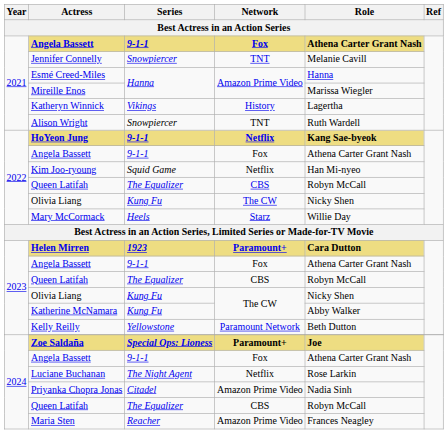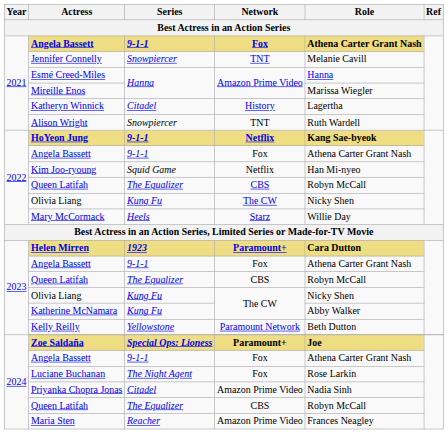 <table class="wikitable">
 <tr>
 <th>Year</th>
 <th>Actress</th>
 <th>Series</th>
 <th>Network</th>
 <th>Role</th>
 <th>Ref</th>
 </tr>
 <tr>
 <th colspan="6">Best Actress in an Action Series</th>
 </tr>
 <tr>
 <td rowspan="6"><a href='#'>2021</a></td>
 <td style="background:#EEDD82;"><strong><a href='#'>Angela Bassett</a></strong></td>
 <td style="background:#EEDD82;"><strong><em><a href='#'>9-1-1</a></em></strong></td>
 <td style="background:#EEDD82; text-align:center"><strong><a href='#'>Fox</a></strong></td>
 <td style="background:#EEDD82;"><strong>Athena Carter Grant Nash</strong></td>
 <td rowspan="6"></td>
 </tr>
 <tr>
 <td><a href='#'>Jennifer Connelly</a></td>
 <td><em><a href='#'>Snowpiercer</a></em></td>
 <td style="text-align:center"><a href='#'>TNT</a></td>
 <td>Melanie Cavill</td>
 </tr>
 <tr>
 <td><a href='#'>Esmé Creed-Miles</a></td>
 <td rowspan="2"><em><a href='#'>Hanna</a></em></td>
 <td rowspan="2" style="text-align:center"><a href='#'>Amazon Prime Video</a></td>
 <td><a href='#'>Hanna</a></td>
 </tr>
 <tr>
 <td><a href='#'>Mireille Enos</a></td>
 <td>Marissa Wiegler</td>
 </tr>
 <tr>
 <td><a href='#'>Katheryn Winnick</a></td>
-<td><em><a href='#'>Vikings</a></em></td>
+<td><em><a href='#'>Citadel</a></em></td>
 <td style="text-align:center"><a href='#'>History</a></td>
 <td>Lagertha</td>
 </tr>
 <tr>
 <td><a href='#'>Alison Wright</a></td>
 <td><em>Snowpiercer</em></td>
 <td style="text-align:center">TNT</td>
 <td>Ruth Wardell</td>
 </tr>
 <tr>
 <td rowspan="6"><a href='#'>2022</a></td>
 <td style="background:#EEDD82"><strong><a href='#'>HoYeon Jung</a></strong></td>
 <td style="background:#EEDD82;"><strong><em><a href='#'>9-1-1</a></em></strong></td>
 <td style="text-align:center; background:#EEDD82"><strong><a href='#'>Netflix</a></strong></td>
 <td style="background:#EEDD82"><strong>Kang Sae-byeok</strong></td>
 <td rowspan="6"></td>
 </tr>
 <tr>
 <td><a href='#'>Angela Bassett</a></td>
 <td><em><a href='#'>9-1-1</a></em></td>
 <td style="text-align:center">Fox</td>
 <td>Athena Carter Grant Nash</td>
 </tr>
 <tr>
 <td><a href='#'>Kim Joo-ryoung</a></td>
 <td><em>Squid Game</em></td>
 <td style="text-align:center">Netflix</td>
 <td>Han Mi-nyeo</td>
 </tr>
 <tr>
 <td><a href='#'>Queen Latifah</a></td>
 <td><em><a href='#'>The Equalizer</a></em></td>
 <td style="text-align:center"><a href='#'>CBS</a></td>
 <td>Robyn McCall</td>
 </tr>
 <tr>
 <td>Olivia Liang</td>
 <td><em><a href='#'>Kung Fu</a></em></td>
 <td style="text-align:center"><a href='#'>The CW</a></td>
 <td>Nicky Shen</td>
 </tr>
 <tr>
 <td><a href='#'>Mary McCormack</a></td>
 <td><em><a href='#'>Heels</a></em></td>
 <td style="text-align:center"><a href='#'>Starz</a></td>
 <td>Willie Day</td>
 </tr>
 <tr>
 <th colspan="6">Best Actress in an Action Series, Limited Series or Made-for-TV Movie</th>
 </tr>
 <tr>
 <td rowspan="6"><a href='#'>2023</a></td>
 <td style="background:#EEDD82"><strong><a href='#'>Helen Mirren</a></strong></td>
 <td style="background:#EEDD82"><strong><em><a href='#'>1923</a></em></strong></td>
 <td style="text-align:center; background:#EEDD82"><strong><a href='#'>Paramount+</a></strong></td>
 <td style="background:#EEDD82"><strong>Cara Dutton</strong></td>
 <td rowspan="6"></td>
 </tr>
 <tr>
 <td><a href='#'>Angela Bassett</a></td>
 <td><em><a href='#'>9-1-1</a></em></td>
 <td style="text-align:center">Fox</td>
 <td>Athena Carter Grant Nash</td>
 </tr>
 <tr>
 <td><a href='#'>Queen Latifah</a></td>
 <td><em><a href='#'>The Equalizer</a></em></td>
 <td style="text-align:center">CBS</td>
 <td>Robyn McCall</td>
 </tr>
 <tr>
 <td>Olivia Liang</td>
 <td><em><a href='#'>Kung Fu</a></em></td>
 <td rowspan="2" style="text-align:center">The CW</td>
 <td>Nicky Shen</td>
 </tr>
 <tr>
 <td><a href='#'>Katherine McNamara</a></td>
 <td><em><a href='#'>Kung Fu</a></em></td>
 <td>Abby Walker</td>
 </tr>
 <tr>
 <td><a href='#'>Kelly Reilly</a></td>
 <td><em><a href='#'>Yellowstone</a></em></td>
 <td style="text-align:center"><a href='#'>Paramount Network</a></td>
 <td>Beth Dutton</td>
 </tr>
 <tr>
 <td rowspan="7"><a href='#'>2024</a></td>
 </tr>
 <tr>
 <td style="background:#EEDD82;"><strong><a href='#'>Zoe Saldaña</a></strong></td>
 <td style="background:#EEDD82;"><strong><em><a href='#'>Special Ops: Lioness</a></em></strong></td>
 <td style="text-align:center; background:#EEDD82"><strong>Paramount+</strong></td>
 <td style="background:#EEDD82;"><strong>Joe</strong></td>
 <td rowspan="6"></td>
 </tr>
 <tr>
 <td><a href='#'>Angela Bassett</a></td>
 <td><em><a href='#'>9-1-1</a></em></td>
 <td style="text-align:center">Fox</td>
 <td>Athena Carter Grant Nash</td>
 </tr>
 <tr>
 <td><a href='#'>Luciane Buchanan</a></td>
 <td><em><a href='#'>The Night Agent</a></em></td>
-<td style="text-align:center">Netflix</td>
+<td style="text-align:center">Fox</td>
 <td>Rose Larkin</td>
 </tr>
 <tr>
 <td><a href='#'>Priyanka Chopra Jonas</a></td>
 <td><em><a href='#'>Citadel</a></em></td>
 <td style="text-align:center">Amazon Prime Video</td>
 <td>Nadia Sinh</td>
 </tr>
 <tr>
 <td><a href='#'>Queen Latifah</a></td>
 <td><em><a href='#'>The Equalizer</a></em></td>
 <td style="text-align:center">CBS</td>
 <td>Robyn McCall</td>
 </tr>
 <tr>
 <td><a href='#'>Maria Sten</a></td>
 <td><em><a href='#'>Reacher</a></em></td>
 <td style="text-align:center">Amazon Prime Video</td>
 <td>Frances Neagley</td>
 </tr>
 </table>
